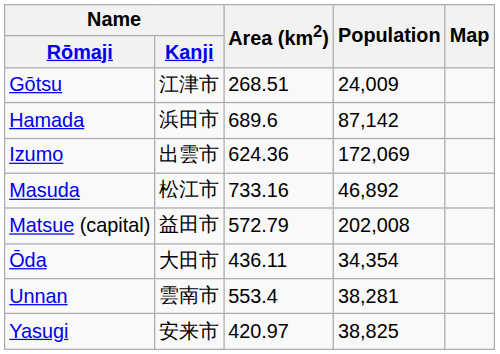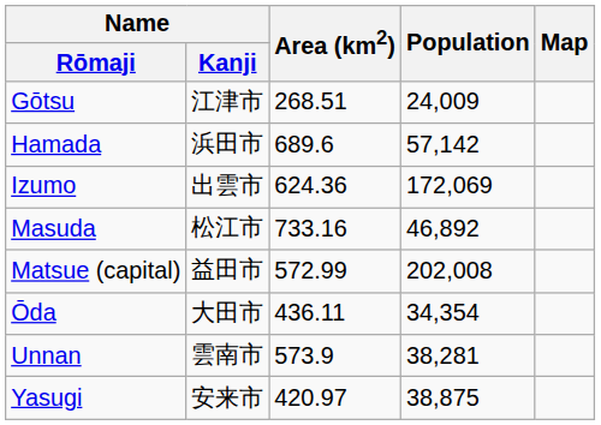 <table class="wikitable sortable">
 <tr>
 <th colspan="2">Name</th>
 <th rowspan="2">Area (km<sup>2</sup>)</th>
 <th rowspan="2">Population</th>
 <th rowspan="2">Map</th>
 </tr>
 <tr>
 <th><a href='#'>Rōmaji</a></th>
 <th><a href='#'>Kanji</a></th>
 </tr>
 <tr>
 <td> <a href='#'>Gōtsu</a></td>
 <td>江津市</td>
 <td>268.51</td>
 <td>24,009</td>
 <td></td>
 </tr>
 <tr>
 <td> <a href='#'>Hamada</a></td>
 <td>浜田市</td>
 <td>689.6</td>
-<td>87,142</td>
+<td>57,142</td>
 <td></td>
 </tr>
 <tr>
 <td> <a href='#'>Izumo</a></td>
 <td>出雲市</td>
 <td>624.36</td>
 <td>172,069</td>
 <td></td>
 </tr>
 <tr>
 <td> <a href='#'>Masuda</a></td>
 <td>松江市</td>
 <td>733.16</td>
 <td>46,892</td>
 <td></td>
 </tr>
 <tr>
 <td> <a href='#'>Matsue</a> (capital)</td>
 <td>益田市</td>
-<td>572.79</td>
+<td>572.99</td>
 <td>202,008</td>
 <td></td>
 </tr>
 <tr>
 <td> <a href='#'>Ōda</a></td>
 <td>大田市</td>
 <td>436.11</td>
 <td>34,354</td>
 <td></td>
 </tr>
 <tr>
 <td> <a href='#'>Unnan</a></td>
 <td>雲南市</td>
-<td>553.4</td>
+<td>573.9</td>
 <td>38,281</td>
 <td></td>
 </tr>
 <tr>
 <td> <a href='#'>Yasugi</a></td>
 <td>安来市</td>
 <td>420.97</td>
-<td>38,825</td>
+<td>38,875</td>
 <td></td>
 </tr>
 </table>
